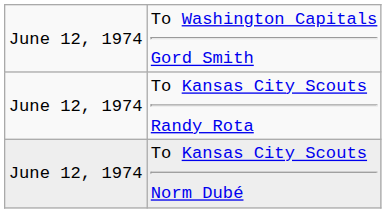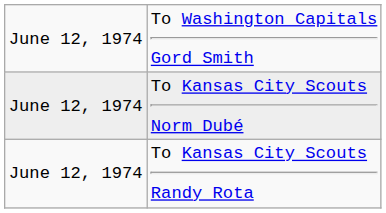 <table class="wikitable">
 <tr>
 <td>June 12, 1974</td>
 <td valign="top">To <a href='#'>Washington Capitals</a><hr><a href='#'>Gord Smith</a></td>
 </tr>
+<tr style="background:#eee;">
+<td>June 12, 1974</td>
+<td valign="top">To <a href='#'>Kansas City Scouts</a> <hr><a href='#'>Norm Dubé</a></td>
+</tr>
 <tr>
 <td>June 12, 1974</td>
 <td valign="top">To <a href='#'>Kansas City Scouts</a><hr><a href='#'>Randy Rota</a></td>
 </tr>
-<tr style="background:#eee;">
-<td>June 12, 1974</td>
-<td valign="top">To <a href='#'>Kansas City Scouts</a> <hr><a href='#'>Norm Dubé</a></td>
-</tr>
 </table>
